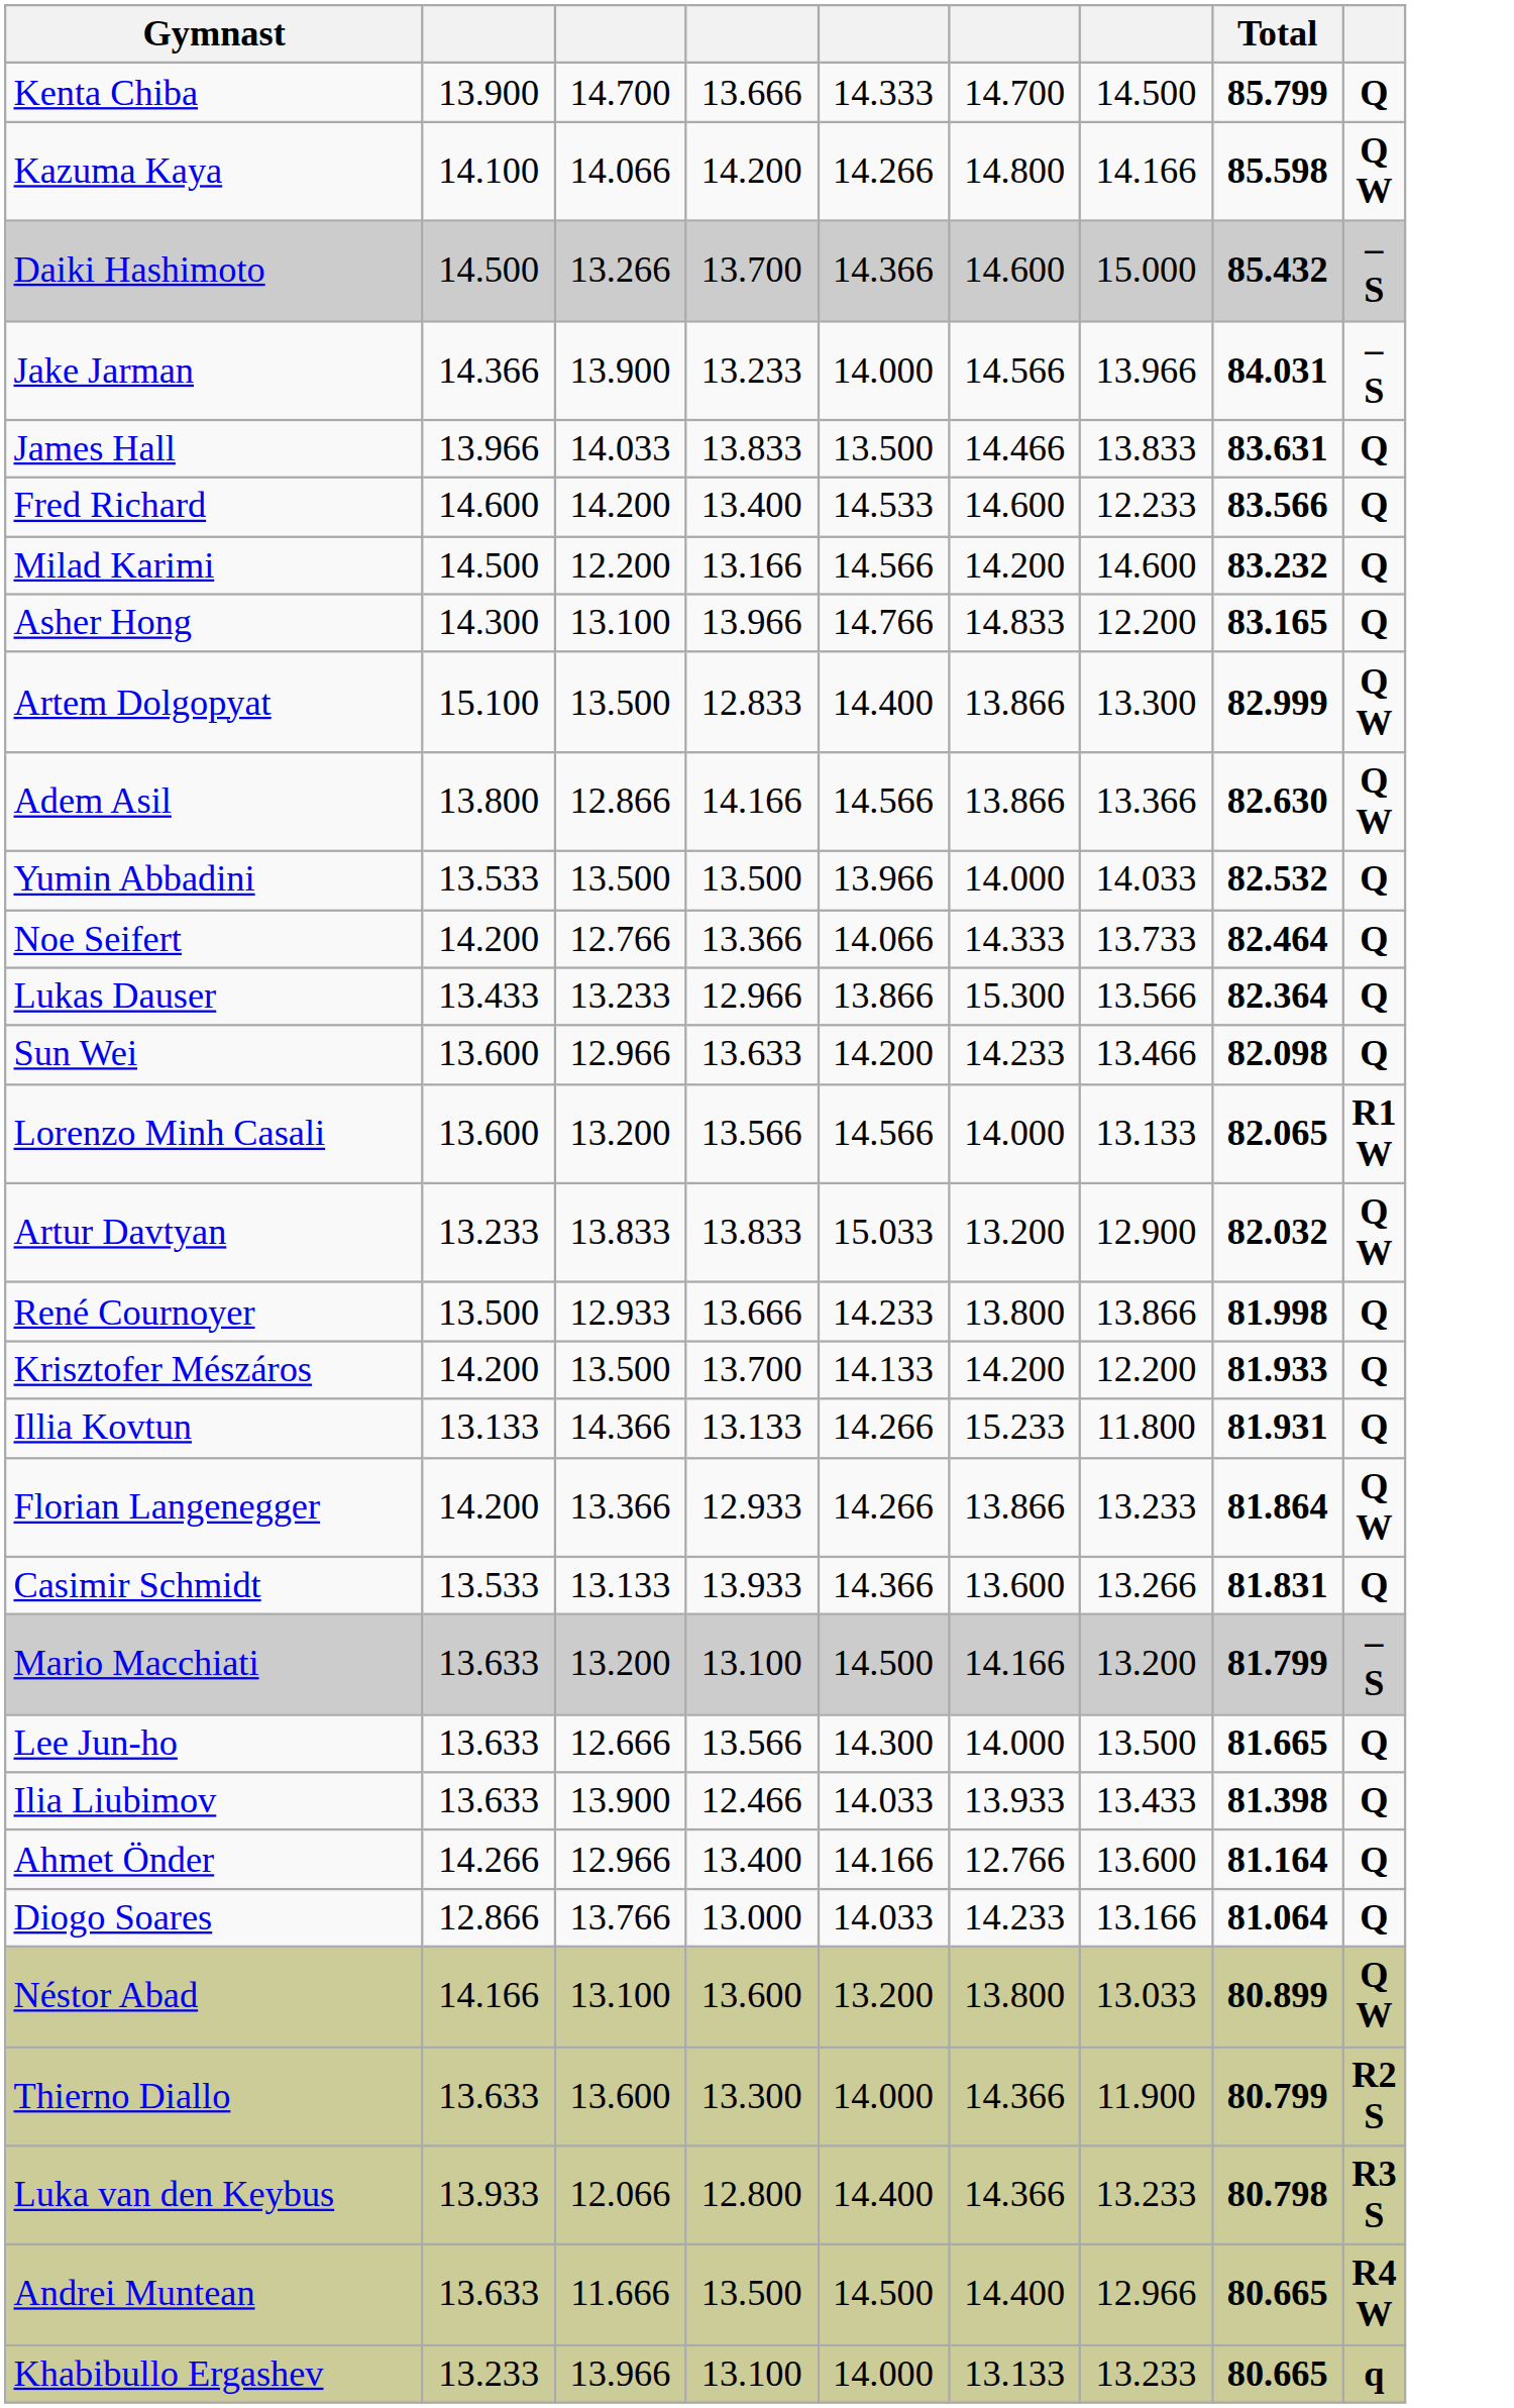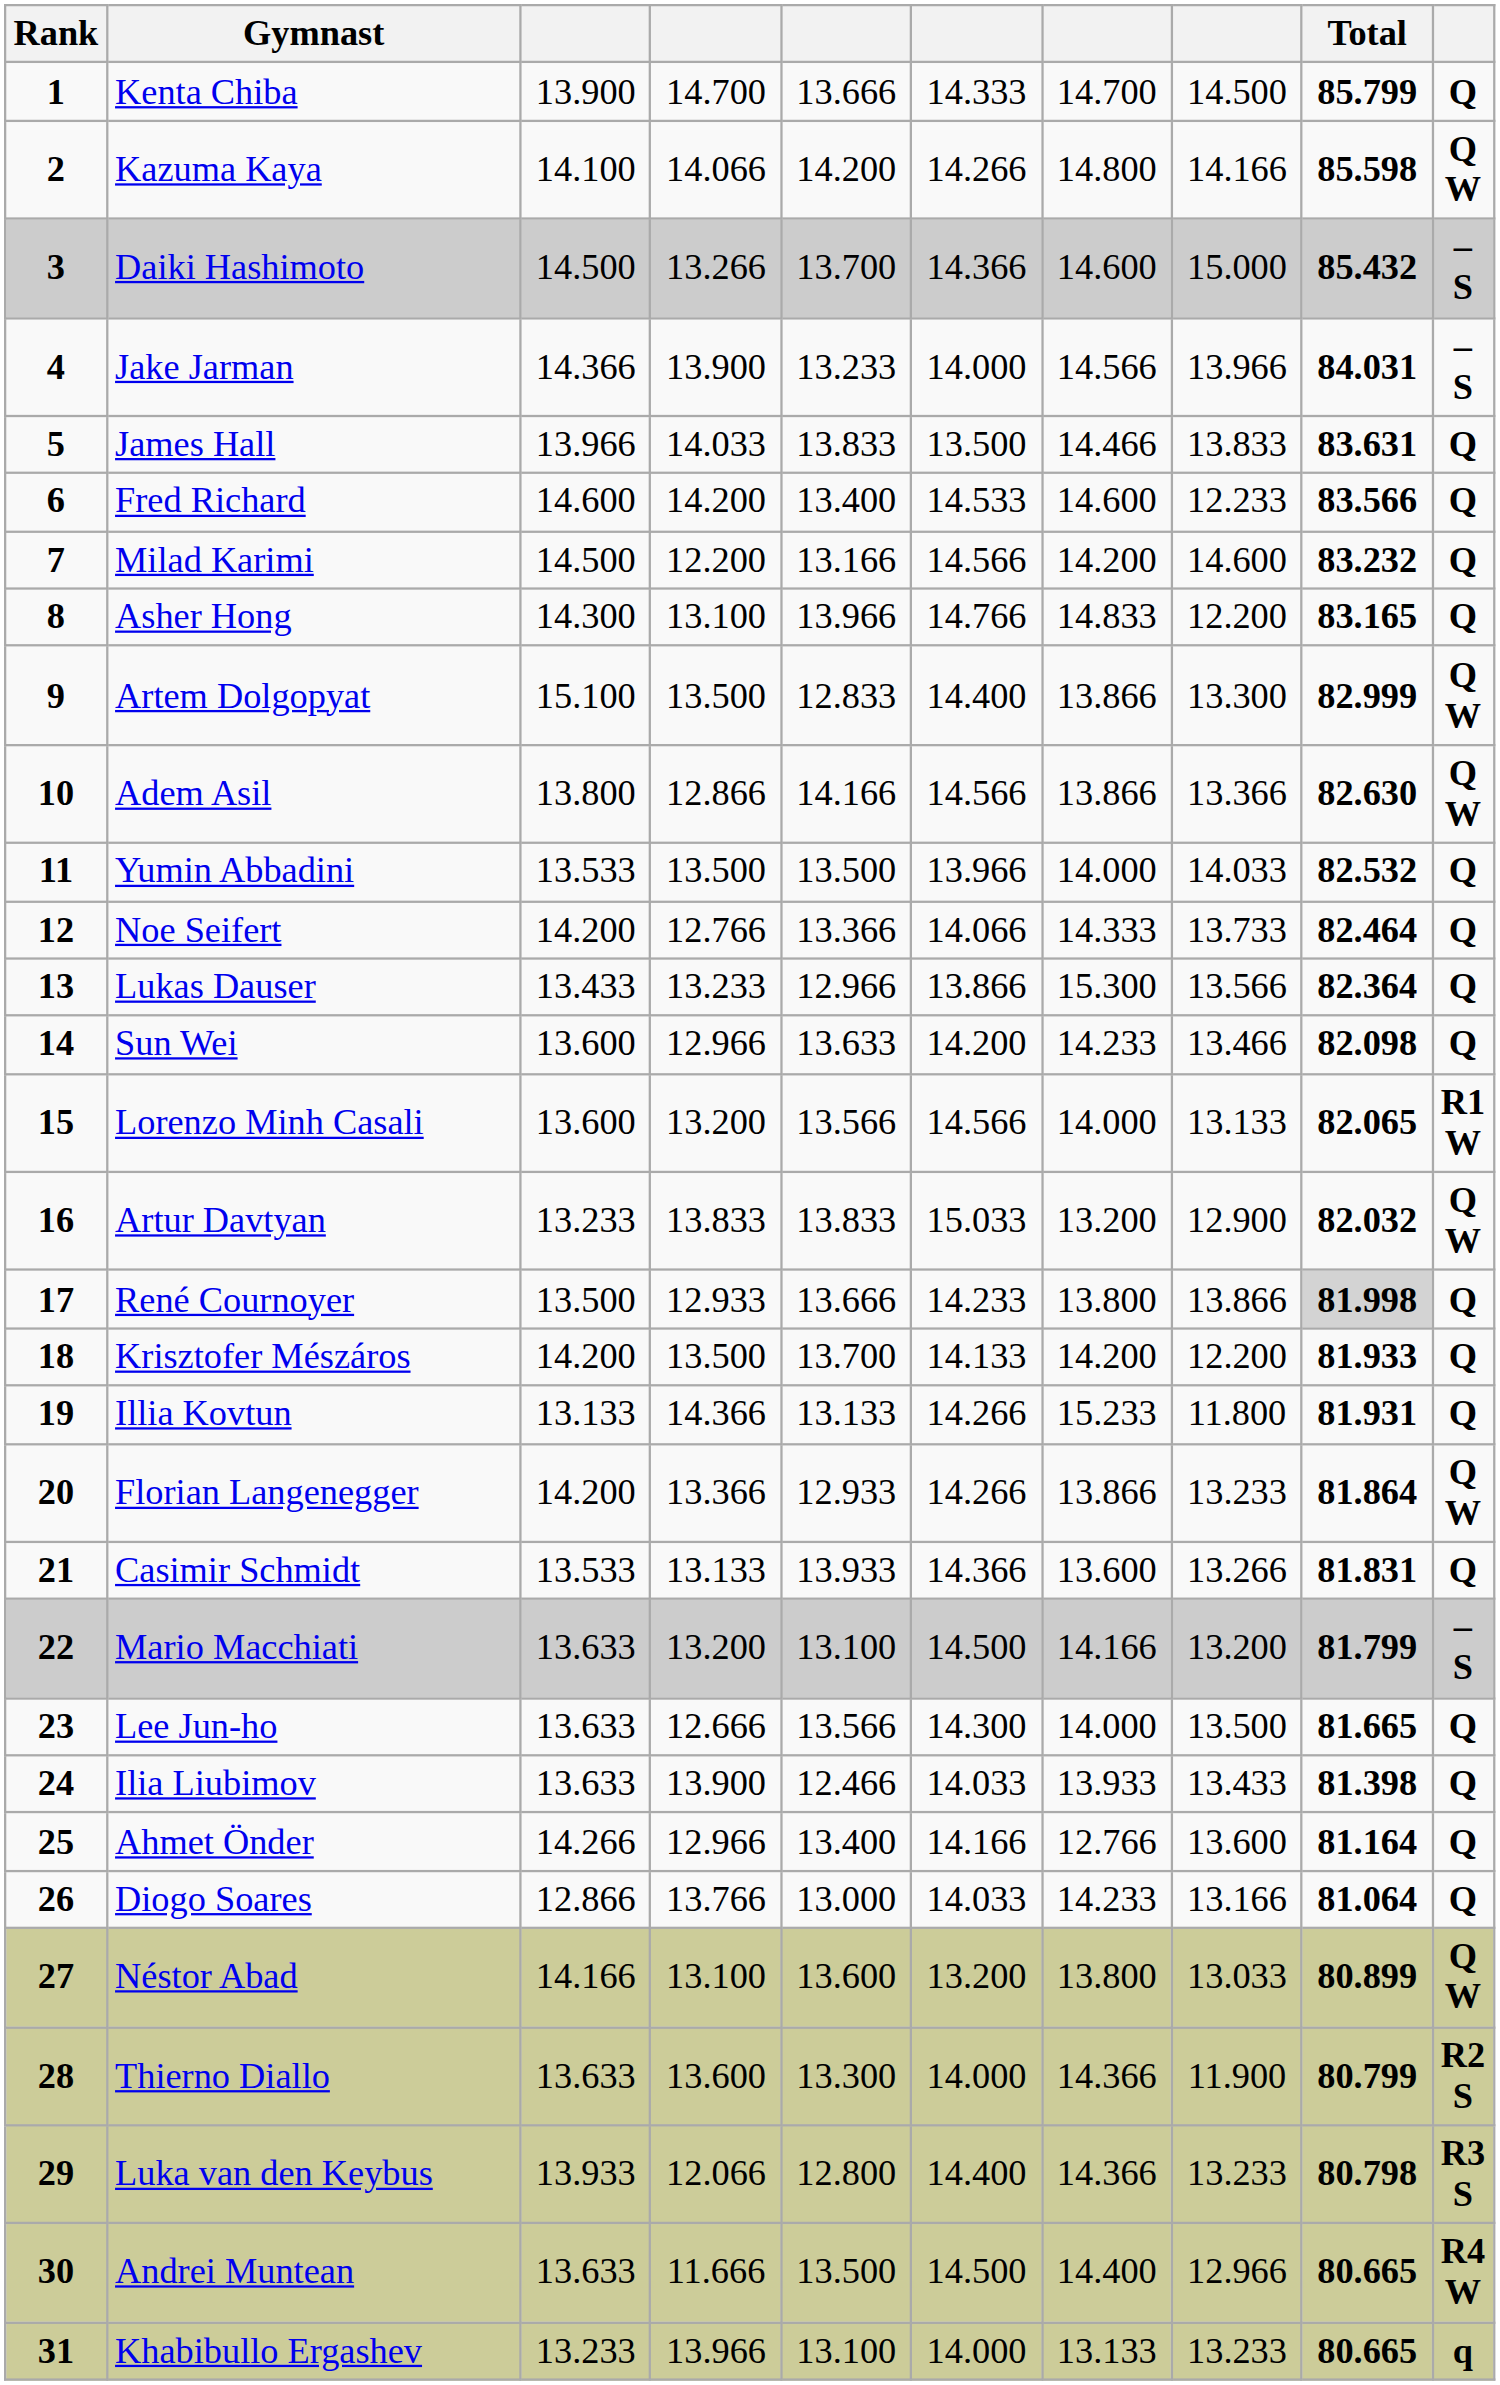 <table class="wikitable sortable" style="text-align:center; font-size:100%">
 <tr>
+<th scope="col" style="width:15px;">Rank</th>
 <th scope="col" style="width:175px;">Gymnast</th>
 <th scope="col" style="width:50px;"></th>
 <th scope="col" style="width:50px;"></th>
 <th scope="col" style="width:50px;"></th>
 <th scope="col" style="width:50px;"></th>
 <th scope="col" style="width:50px;"></th>
 <th scope="col" style="width:50px;"></th>
 <th scope="col" style="width:50px;">Total</th>
 <th scope="col" style="width:15px;"></th>
 </tr>
 <tr>
+<td scope="row" style="text-align:center;"><strong>1</strong></td>
 <td style="text-align:left;"> <a href='#'>Kenta Chiba</a></td>
 <td>13.900</td>
 <td>14.700</td>
 <td>13.666</td>
 <td>14.333</td>
 <td>14.700</td>
 <td>14.500</td>
 <td><strong>85.799</strong></td>
 <td><strong>Q</strong></td>
 </tr>
 <tr>
+<td scope="row" style="text-align:center;"><strong>2</strong></td>
 <td style="text-align:left;"> <a href='#'>Kazuma Kaya</a></td>
 <td>14.100</td>
 <td>14.066</td>
 <td>14.200</td>
 <td>14.266</td>
 <td>14.800</td>
 <td>14.166</td>
 <td><strong>85.598</strong></td>
 <td><strong>Q W</strong></td>
 </tr>
 <tr style="background:#cccccc;">
+<td scope="row" style="text-align:center;"><strong>3</strong></td>
 <td style="text-align:left;"> <a href='#'>Daiki Hashimoto</a></td>
 <td>14.500</td>
 <td>13.266</td>
 <td>13.700</td>
 <td>14.366</td>
 <td>14.600</td>
 <td>15.000</td>
 <td><strong>85.432</strong></td>
 <td><strong>–  S</strong></td>
 </tr>
 <tr>
+<td scope="row" style="text-align:center;"><strong>4</strong></td>
 <td style="text-align:left;"> <a href='#'>Jake Jarman</a></td>
 <td>14.366</td>
 <td>13.900</td>
 <td>13.233</td>
 <td>14.000</td>
 <td>14.566</td>
 <td>13.966</td>
 <td><strong>84.031</strong></td>
 <td><strong>– S</strong></td>
 </tr>
 <tr>
+<td scope="row" style="text-align:center;"><strong>5</strong></td>
 <td style="text-align:left;"> <a href='#'>James Hall</a></td>
 <td>13.966</td>
 <td>14.033</td>
 <td>13.833</td>
 <td>13.500</td>
 <td>14.466</td>
 <td>13.833</td>
 <td><strong>83.631</strong></td>
 <td><strong>Q</strong></td>
 </tr>
 <tr>
+<td scope="row" style="text-align:center;"><strong>6</strong></td>
 <td style="text-align:left;"> <a href='#'>Fred Richard</a></td>
 <td>14.600</td>
 <td>14.200</td>
 <td>13.400</td>
 <td>14.533</td>
 <td>14.600</td>
 <td>12.233</td>
 <td><strong>83.566</strong></td>
 <td><strong>Q</strong></td>
 </tr>
 <tr>
+<td scope="row" style="text-align:center;"><strong>7</strong></td>
 <td style="text-align:left;"> <a href='#'>Milad Karimi</a></td>
 <td>14.500</td>
 <td>12.200</td>
 <td>13.166</td>
 <td>14.566</td>
 <td>14.200</td>
 <td>14.600</td>
 <td><strong>83.232</strong></td>
 <td><strong>Q</strong></td>
 </tr>
 <tr>
+<td scope="row" style="text-align:center;"><strong>8</strong></td>
 <td style="text-align:left;"> <a href='#'>Asher Hong</a></td>
 <td>14.300</td>
 <td>13.100</td>
 <td>13.966</td>
 <td>14.766</td>
 <td>14.833</td>
 <td>12.200</td>
 <td><strong>83.165</strong></td>
 <td><strong>Q</strong></td>
 </tr>
 <tr>
+<td scope="row" style="text-align:center;"><strong>9</strong></td>
 <td style="text-align:left;"> <a href='#'>Artem Dolgopyat</a></td>
 <td>15.100</td>
 <td>13.500</td>
 <td>12.833</td>
 <td>14.400</td>
 <td>13.866</td>
 <td>13.300</td>
 <td><strong>82.999</strong></td>
 <td><strong>Q W</strong></td>
 </tr>
 <tr>
+<td scope="row" style="text-align:center;"><strong>10</strong></td>
 <td style="text-align:left;"> <a href='#'>Adem Asil</a></td>
 <td>13.800</td>
 <td>12.866</td>
 <td>14.166</td>
 <td>14.566</td>
 <td>13.866</td>
 <td>13.366</td>
 <td><strong>82.630</strong></td>
 <td><strong>Q W</strong></td>
 </tr>
 <tr>
+<td scope="row" style="text-align:center;"><strong>11</strong></td>
 <td style="text-align:left;"> <a href='#'>Yumin Abbadini</a></td>
 <td>13.533</td>
 <td>13.500</td>
 <td>13.500</td>
 <td>13.966</td>
 <td>14.000</td>
 <td>14.033</td>
 <td><strong>82.532</strong></td>
 <td><strong>Q</strong></td>
 </tr>
 <tr>
+<td scope="row" style="text-align:center;"><strong>12</strong></td>
 <td style="text-align:left;"> <a href='#'>Noe Seifert</a></td>
 <td>14.200</td>
 <td>12.766</td>
 <td>13.366</td>
 <td>14.066</td>
 <td>14.333</td>
 <td>13.733</td>
 <td><strong>82.464</strong></td>
 <td><strong>Q</strong></td>
 </tr>
 <tr>
+<td scope="row" style="text-align:center;"><strong>13</strong></td>
 <td style="text-align:left;"> <a href='#'>Lukas Dauser</a></td>
 <td>13.433</td>
 <td>13.233</td>
 <td>12.966</td>
 <td>13.866</td>
 <td>15.300</td>
 <td>13.566</td>
 <td><strong>82.364</strong></td>
 <td><strong>Q</strong></td>
 </tr>
 <tr>
+<td scope="row" style="text-align:center;"><strong>14</strong></td>
 <td style="text-align:left;"> <a href='#'>Sun Wei</a></td>
 <td>13.600</td>
 <td>12.966</td>
 <td>13.633</td>
 <td>14.200</td>
 <td>14.233</td>
 <td>13.466</td>
 <td><strong>82.098</strong></td>
 <td><strong>Q</strong></td>
 </tr>
 <tr>
+<td scope="row" style="text-align:center;"><strong>15</strong></td>
 <td style="text-align:left;"> <a href='#'>Lorenzo Minh Casali</a></td>
 <td>13.600</td>
 <td>13.200</td>
 <td>13.566</td>
 <td>14.566</td>
 <td>14.000</td>
 <td>13.133</td>
 <td><strong>82.065</strong></td>
 <td><strong>R1 W</strong></td>
 </tr>
 <tr>
+<td scope="row" style="text-align:center;"><strong>16</strong></td>
 <td style="text-align:left;"> <a href='#'>Artur Davtyan</a></td>
 <td>13.233</td>
 <td>13.833</td>
 <td>13.833</td>
 <td>15.033</td>
 <td>13.200</td>
 <td>12.900</td>
 <td><strong>82.032</strong></td>
 <td><strong>Q W</strong></td>
 </tr>
 <tr>
+<td scope="row" style="text-align:center;"><strong>17</strong></td>
 <td style="text-align:left;"> <a href='#'>René Cournoyer</a></td>
 <td>13.500</td>
 <td>12.933</td>
 <td>13.666</td>
 <td>14.233</td>
 <td>13.800</td>
 <td>13.866</td>
-<td><strong>81.998</strong></td>
+<td style="background: lightgrey;"><strong>81.998</strong></td>
 <td><strong>Q</strong></td>
 </tr>
 <tr>
+<td scope="row" style="text-align:center;"><strong>18</strong></td>
 <td style="text-align:left;"> <a href='#'>Krisztofer Mészáros</a></td>
 <td>14.200</td>
 <td>13.500</td>
 <td>13.700</td>
 <td>14.133</td>
 <td>14.200</td>
 <td>12.200</td>
 <td><strong>81.933</strong></td>
 <td><strong>Q</strong></td>
 </tr>
 <tr>
+<td scope="row" style="text-align:center;"><strong>19</strong></td>
 <td style="text-align:left;"> <a href='#'>Illia Kovtun</a></td>
 <td>13.133</td>
 <td>14.366</td>
 <td>13.133</td>
 <td>14.266</td>
 <td>15.233</td>
 <td>11.800</td>
 <td><strong>81.931</strong></td>
 <td><strong>Q</strong></td>
 </tr>
 <tr>
+<td scope="row" style="text-align:center;"><strong>20</strong></td>
 <td style="text-align:left;"> <a href='#'>Florian Langenegger</a></td>
 <td>14.200</td>
 <td>13.366</td>
 <td>12.933</td>
 <td>14.266</td>
 <td>13.866</td>
 <td>13.233</td>
 <td><strong>81.864</strong></td>
 <td><strong>Q W</strong></td>
 </tr>
 <tr>
+<td scope="row" style="text-align:center;"><strong>21</strong></td>
 <td style="text-align:left;"> <a href='#'>Casimir Schmidt</a></td>
 <td>13.533</td>
 <td>13.133</td>
 <td>13.933</td>
 <td>14.366</td>
 <td>13.600</td>
 <td>13.266</td>
 <td><strong>81.831</strong></td>
 <td><strong>Q</strong></td>
 </tr>
 <tr style="background:#cccccc;">
+<td scope="row" style="text-align:center;"><strong>22</strong></td>
 <td style="text-align:left;"> <a href='#'>Mario Macchiati</a></td>
 <td>13.633</td>
 <td>13.200</td>
 <td>13.100</td>
 <td>14.500</td>
 <td>14.166</td>
 <td>13.200</td>
 <td><strong>81.799</strong></td>
 <td><strong>– S</strong></td>
 </tr>
 <tr>
+<td scope="row" style="text-align:center;"><strong>23</strong></td>
 <td style="text-align:left;"> <a href='#'>Lee Jun-ho</a></td>
 <td>13.633</td>
 <td>12.666</td>
 <td>13.566</td>
 <td>14.300</td>
 <td>14.000</td>
 <td>13.500</td>
 <td><strong>81.665</strong></td>
 <td><strong>Q</strong></td>
 </tr>
 <tr>
+<td scope="row" style="text-align:center;"><strong>24</strong></td>
 <td style="text-align:left;"> <a href='#'>Ilia Liubimov</a></td>
 <td>13.633</td>
 <td>13.900</td>
 <td>12.466</td>
 <td>14.033</td>
 <td>13.933</td>
 <td>13.433</td>
 <td><strong>81.398</strong></td>
 <td><strong>Q</strong></td>
 </tr>
 <tr>
+<td scope="row" style="text-align:center;"><strong>25</strong></td>
 <td style="text-align:left;"> <a href='#'>Ahmet Önder</a></td>
 <td>14.266</td>
 <td>12.966</td>
 <td>13.400</td>
 <td>14.166</td>
 <td>12.766</td>
 <td>13.600</td>
 <td><strong>81.164</strong></td>
 <td><strong>Q</strong></td>
 </tr>
 <tr>
+<td scope="row" style="text-align:center;"><strong>26</strong></td>
 <td style="text-align:left;"> <a href='#'>Diogo Soares</a></td>
 <td>12.866</td>
 <td>13.766</td>
 <td>13.000</td>
 <td>14.033</td>
 <td>14.233</td>
 <td>13.166</td>
 <td><strong>81.064</strong></td>
 <td><strong>Q</strong></td>
 </tr>
 <tr style="background:#cccc99;">
+<td scope="row" style="text-align:center;"><strong>27</strong></td>
 <td style="text-align:left;"> <a href='#'>Néstor Abad</a></td>
 <td>14.166</td>
 <td>13.100</td>
 <td>13.600</td>
 <td>13.200</td>
 <td>13.800</td>
 <td>13.033</td>
 <td><strong>80.899</strong></td>
 <td><strong>Q W</strong></td>
 </tr>
 <tr style="background:#cccc99;">
+<td scope="row" style="text-align:center;"><strong>28</strong></td>
 <td style="text-align:left;"> <a href='#'>Thierno Diallo</a></td>
 <td>13.633</td>
 <td>13.600</td>
 <td>13.300</td>
 <td>14.000</td>
 <td>14.366</td>
 <td>11.900</td>
 <td><strong>80.799 </strong></td>
 <td><strong>R2 S</strong></td>
 </tr>
 <tr style="background:#cccc99;">
+<td scope="row" style="text-align:center;"><strong>29</strong></td>
 <td style="text-align:left;"> <a href='#'>Luka van den Keybus</a></td>
 <td>13.933</td>
 <td>12.066</td>
 <td>12.800</td>
 <td>14.400</td>
 <td>14.366</td>
 <td>13.233</td>
 <td><strong>80.798</strong></td>
 <td><strong>R3 S</strong></td>
 </tr>
 <tr style="background:#cccc99;">
+<td scope="row" style="text-align:center;"><strong>30</strong></td>
 <td style="text-align:left;"> <a href='#'>Andrei Muntean</a></td>
 <td>13.633</td>
 <td>11.666</td>
 <td>13.500</td>
 <td>14.500</td>
 <td>14.400</td>
 <td>12.966</td>
 <td><strong>80.665</strong></td>
 <td><strong>R4 W</strong></td>
 </tr>
 <tr style="background:#cccc99;">
+<td scope="row" style="text-align:center;"><strong>31</strong></td>
 <td style="text-align:left;"> <a href='#'>Khabibullo Ergashev</a></td>
 <td>13.233</td>
 <td>13.966</td>
 <td>13.100</td>
 <td>14.000</td>
 <td>13.133</td>
 <td>13.233</td>
 <td><strong>80.665</strong></td>
 <td><strong>q</strong></td>
 </tr>
 </table>
